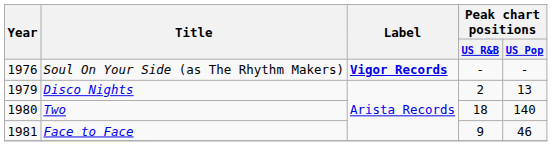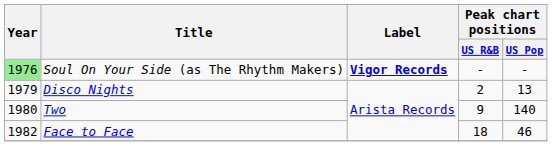 <table class="wikitable">
 <tr>
 <th scope="col" rowspan="2">Year</th>
 <th scope="col" rowspan="2">Title</th>
 <th scope="col" rowspan="2">Label</th>
 <th scope="col" colspan="2">Peak chart positions</th>
 </tr>
 <tr>
 <th width="40"><small><a href='#'>US R&B</a></small><br></th>
 <th width="40"><small><a href='#'>US Pop</a></small><br></th>
 </tr>
 <tr>
-<td>1976</td>
+<td style="background: lightgreen;">1976</td>
 <td><em>Soul On Your Side</em> (as The Rhythm Makers)</td>
 <td rowspan="1"><strong><a href='#'>Vigor Records</a></strong></td>
 <td style="text-align:center;">-</td>
 <td style="text-align:center;">-</td>
 </tr>
 <tr>
 <td>1979</td>
 <td><em><a href='#'>Disco Nights</a></em></td>
 <td rowspan="3"><a href='#'>Arista Records</a></td>
 <td style="text-align:center;">2</td>
 <td style="text-align:center;">13</td>
 </tr>
 <tr>
 <td>1980</td>
 <td><em><a href='#'>Two</a></em></td>
-<td style="text-align:center;">18</td>
+<td style="text-align:center;">9</td>
 <td style="text-align:center;">140</td>
 </tr>
 <tr>
-<td>1981</td>
+<td>1982</td>
 <td><em><a href='#'>Face to Face</a></em></td>
-<td style="text-align:center;">9</td>
+<td style="text-align:center;">18</td>
 <td style="text-align:center;">46</td>
 </tr>
 <tr>
 </tr>
 </table>
